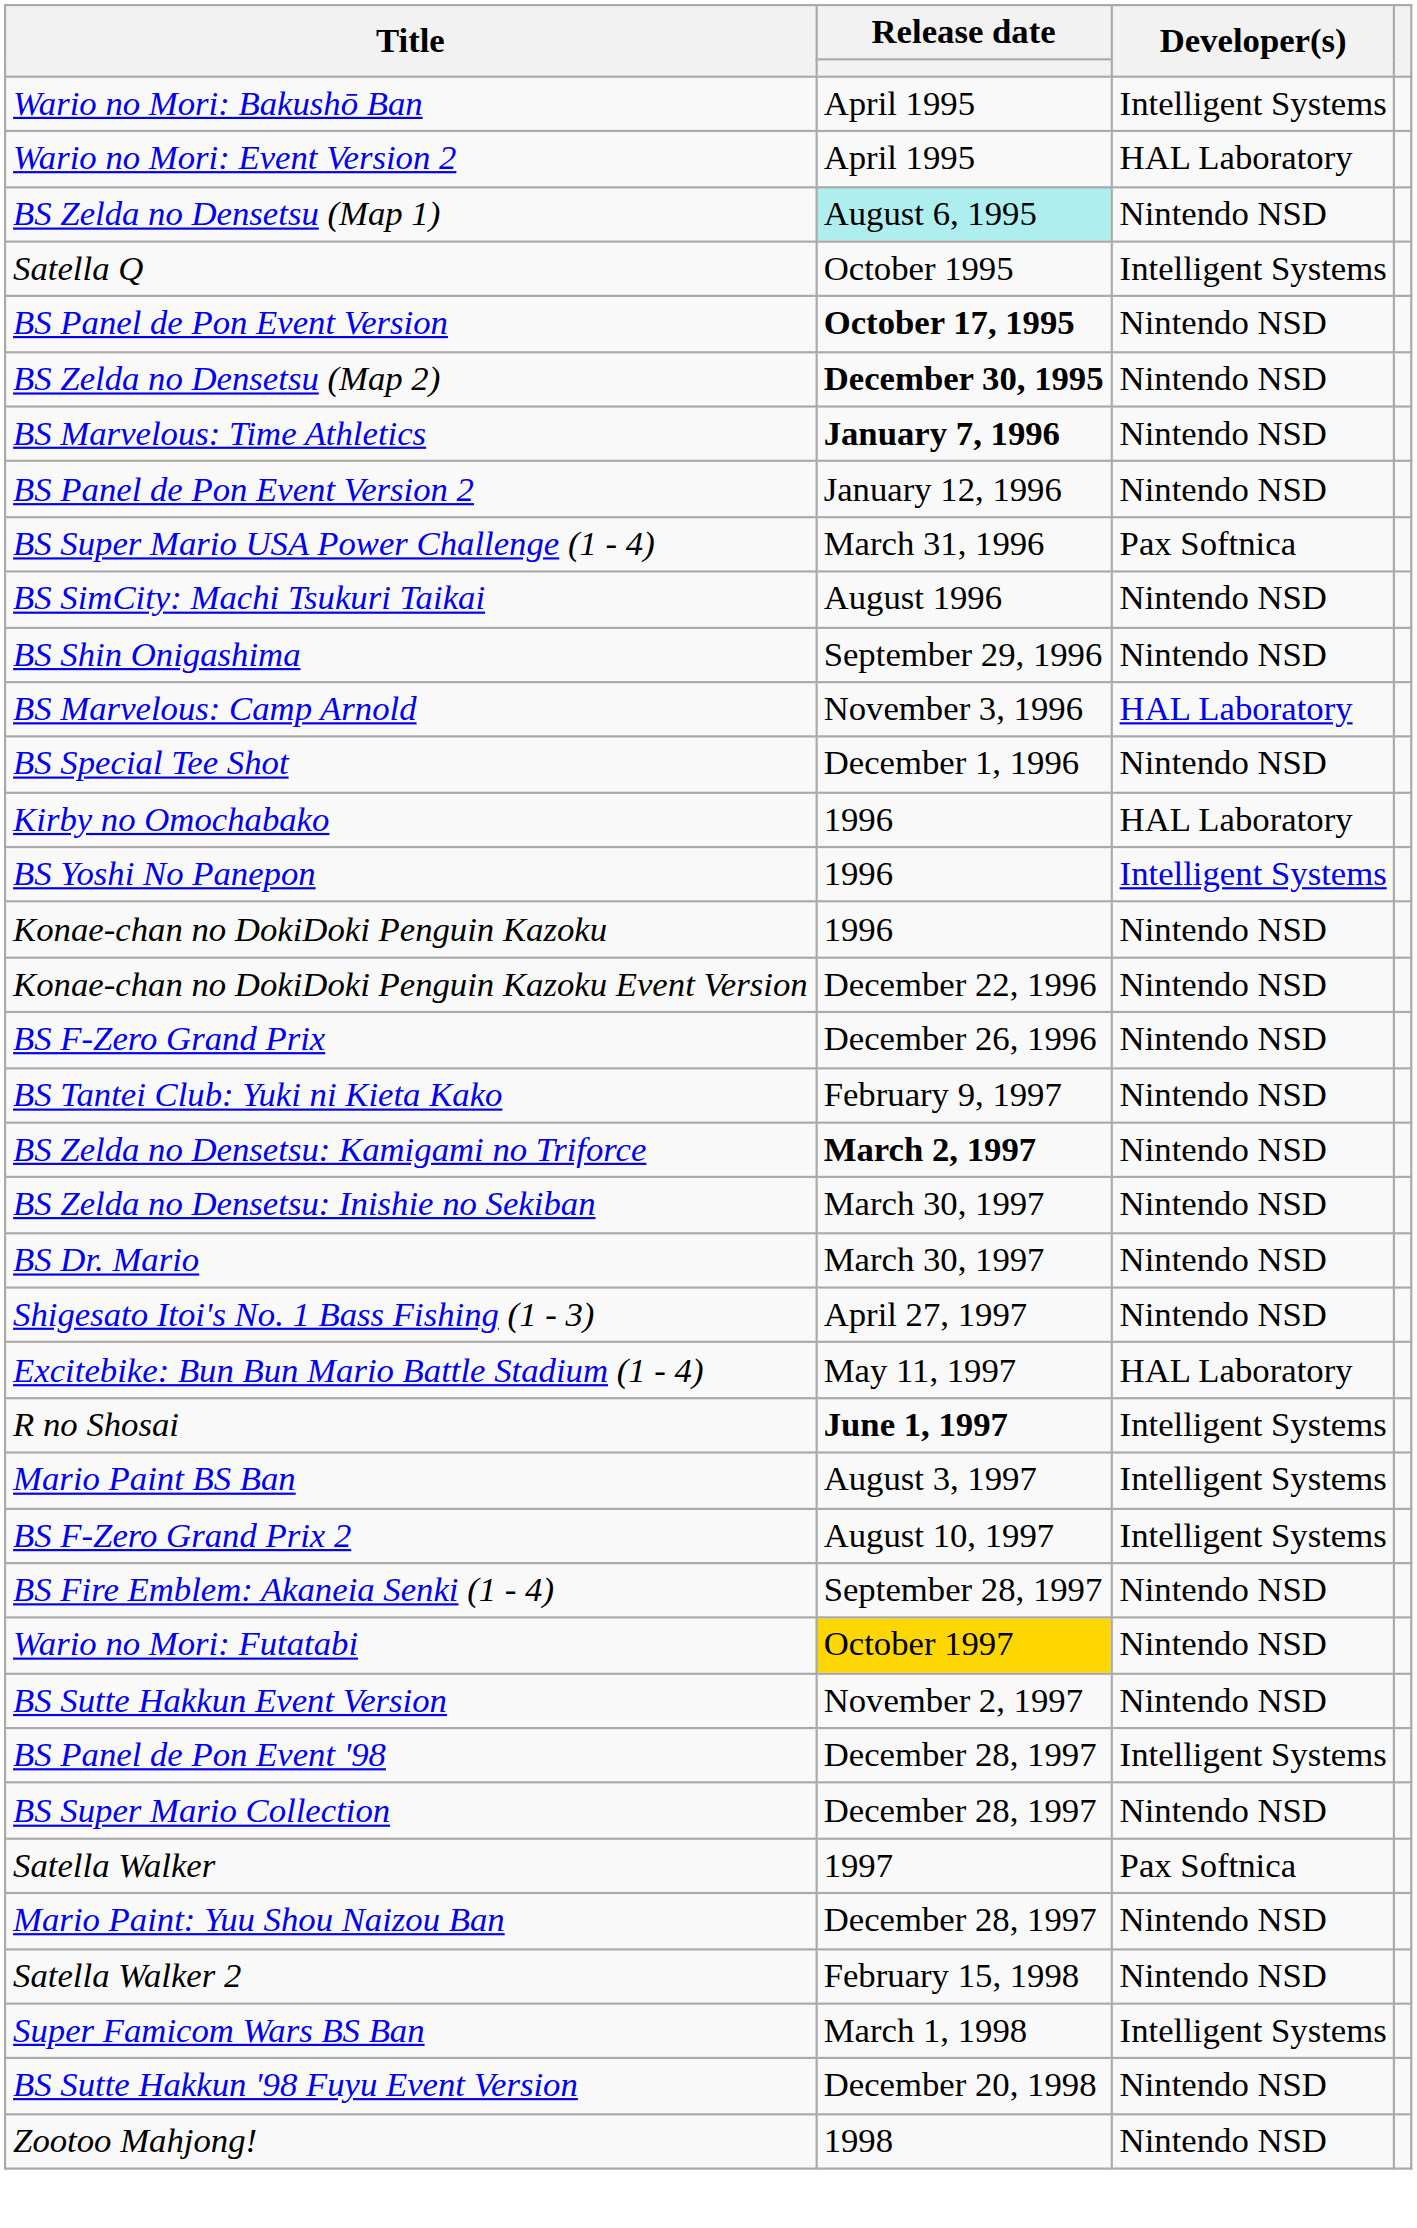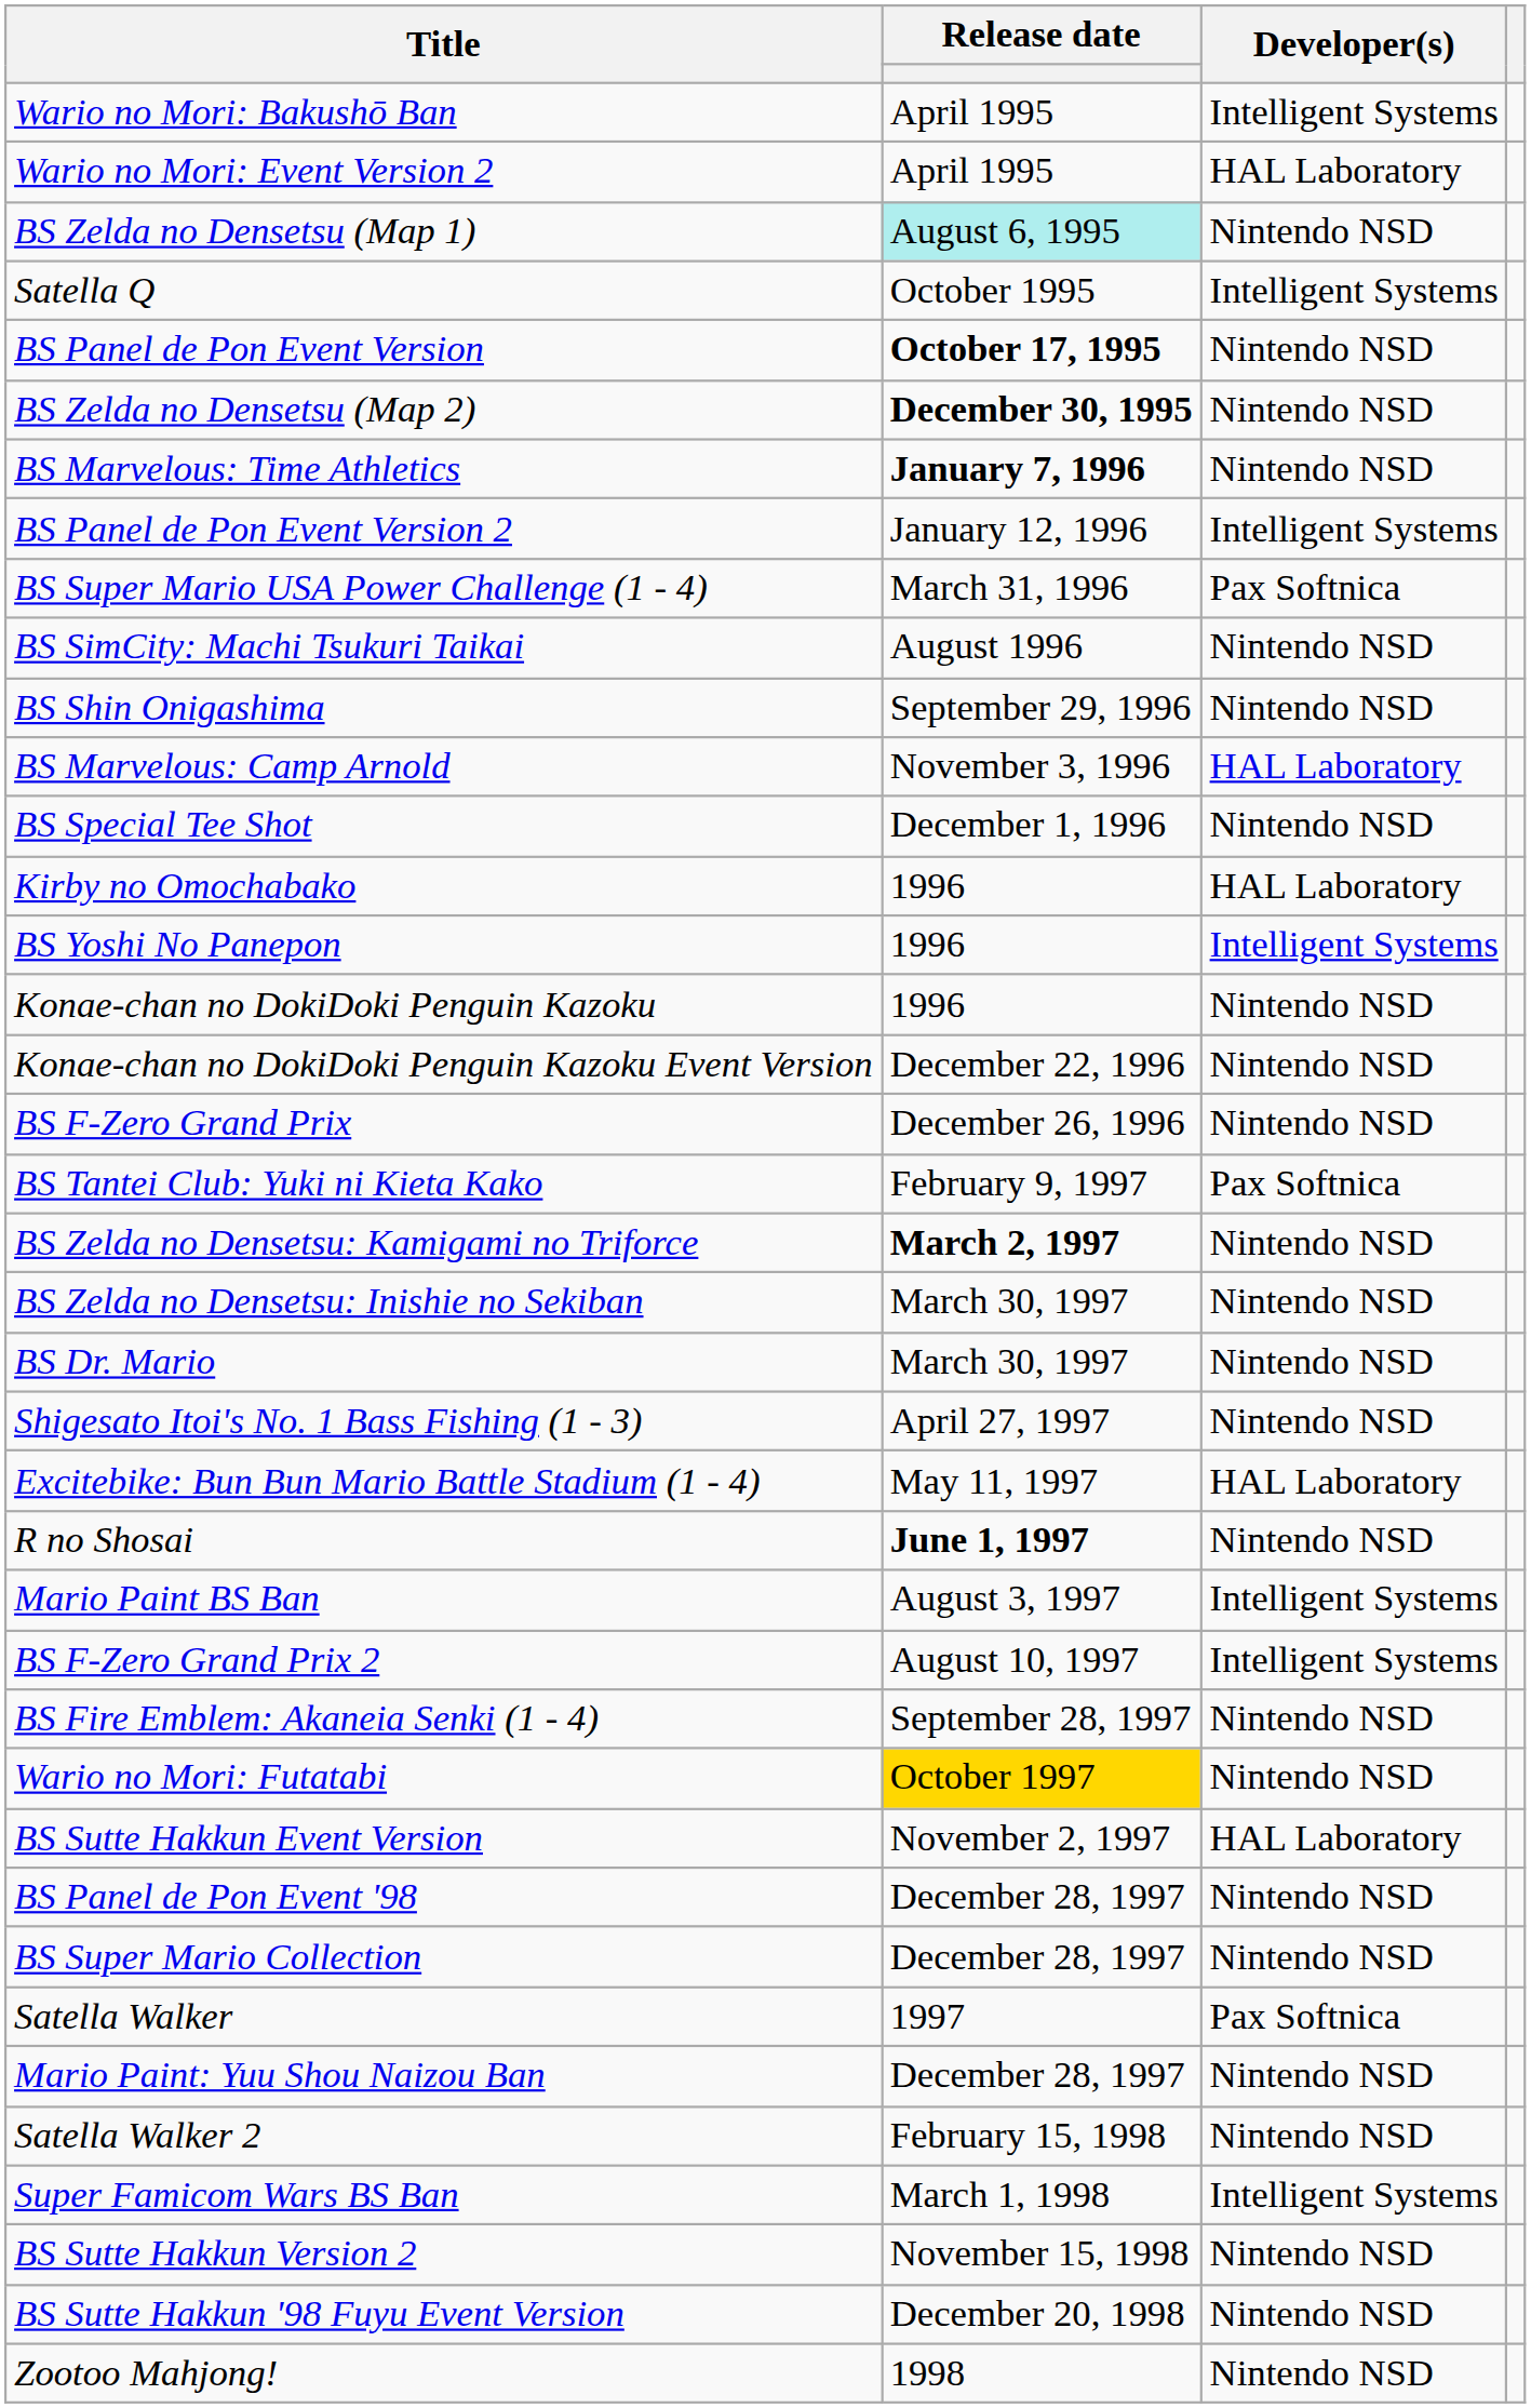 <table class="wikitable plainrowheaders sortable">
 <tr>
 <th rowspan="2">Title</th>
 <th>Release date</th>
 <th rowspan="2">Developer(s)</th>
 <th rowspan="2"></th>
 </tr>
 <tr>
 <th data-sort-type="date"></th>
 </tr>
 <tr>
 <td><em><a href='#'>Wario no Mori: Bakushō Ban</a></em></td>
 <td>April 1995</td>
 <td>Intelligent Systems</td>
 <td></td>
 </tr>
 <tr>
 <td><em><a href='#'>Wario no Mori: Event Version 2</a></em></td>
 <td>April 1995</td>
 <td>HAL Laboratory</td>
 <td></td>
 </tr>
 <tr>
 <td><em><a href='#'>BS Zelda no Densetsu</a> (Map 1)</em></td>
 <td style="background: paleturquoise;">August 6, 1995</td>
 <td>Nintendo NSD</td>
 <td></td>
 </tr>
 <tr>
 <td><em>Satella Q</em></td>
 <td>October 1995</td>
 <td>Intelligent Systems</td>
 <td></td>
 </tr>
 <tr>
 <td><em><a href='#'>BS Panel de Pon Event Version</a></em></td>
 <td><strong>October 17, 1995</strong></td>
 <td>Nintendo NSD</td>
 <td></td>
 </tr>
 <tr>
 <td><em><a href='#'>BS Zelda no Densetsu</a> (Map 2)</em></td>
 <td><strong>December 30, 1995</strong></td>
 <td>Nintendo NSD</td>
 <td></td>
 </tr>
 <tr>
 <td><em><a href='#'>BS Marvelous: Time Athletics</a></em></td>
 <td><strong>January 7, 1996</strong></td>
 <td>Nintendo NSD</td>
 <td></td>
 </tr>
 <tr>
 <td><em><a href='#'>BS Panel de Pon Event Version 2</a></em></td>
 <td>January 12, 1996</td>
-<td>Nintendo NSD</td>
+<td>Intelligent Systems</td>
 <td></td>
 </tr>
 <tr>
 <td><em><a href='#'>BS Super Mario USA Power Challenge</a> (1 - 4)</em></td>
 <td>March 31, 1996</td>
 <td>Pax Softnica</td>
 <td></td>
 </tr>
 <tr>
 <td><em><a href='#'>BS SimCity: Machi Tsukuri Taikai</a></em></td>
 <td>August 1996</td>
 <td>Nintendo NSD</td>
 <td></td>
 </tr>
 <tr>
 <td><em><a href='#'>BS Shin Onigashima</a></em></td>
 <td>September 29, 1996</td>
 <td>Nintendo NSD</td>
 <td></td>
 </tr>
 <tr>
 <td><em><a href='#'>BS Marvelous: Camp Arnold</a></em></td>
 <td>November 3, 1996</td>
 <td><a href='#'>HAL Laboratory</a></td>
 <td></td>
 </tr>
 <tr>
 <td><em><a href='#'>BS Special Tee Shot</a></em></td>
 <td>December 1, 1996</td>
 <td>Nintendo NSD</td>
 <td></td>
 </tr>
 <tr>
 <td><em><a href='#'>Kirby no Omochabako</a></em></td>
 <td>1996</td>
 <td>HAL Laboratory</td>
 <td></td>
 </tr>
 <tr>
 <td><em><a href='#'>BS Yoshi No Panepon</a></em></td>
 <td>1996</td>
 <td><a href='#'>Intelligent Systems</a></td>
 <td></td>
 </tr>
 <tr>
 <td><em>Konae-chan no DokiDoki Penguin Kazoku</em></td>
 <td>1996</td>
 <td>Nintendo NSD</td>
 <td></td>
 </tr>
 <tr>
 <td><em>Konae-chan no DokiDoki Penguin Kazoku Event Version</em></td>
 <td>December 22, 1996</td>
 <td>Nintendo NSD</td>
 <td></td>
 </tr>
 <tr>
 <td><em><a href='#'>BS F-Zero Grand Prix</a></em></td>
 <td>December 26, 1996</td>
 <td>Nintendo NSD</td>
 <td></td>
 </tr>
 <tr>
 <td><em><a href='#'>BS Tantei Club: Yuki ni Kieta Kako</a></em></td>
 <td>February 9, 1997</td>
-<td>Nintendo NSD</td>
+<td>Pax Softnica</td>
 <td></td>
 </tr>
 <tr>
 <td><em><a href='#'>BS Zelda no Densetsu: Kamigami no Triforce</a></em></td>
 <td><strong>March 2, 1997</strong></td>
 <td>Nintendo NSD</td>
 <td></td>
 </tr>
 <tr>
 <td><em><a href='#'>BS Zelda no Densetsu: Inishie no Sekiban</a></em></td>
 <td>March 30, 1997</td>
 <td>Nintendo NSD</td>
 <td></td>
 </tr>
 <tr>
 <td><em><a href='#'>BS Dr. Mario</a></em></td>
 <td>March 30, 1997</td>
 <td>Nintendo NSD</td>
 <td></td>
 </tr>
 <tr>
 <td><em><a href='#'>Shigesato Itoi's No. 1 Bass Fishing</a></em> <em>(1 - 3)</em></td>
 <td>April 27, 1997</td>
 <td>Nintendo NSD</td>
 <td></td>
 </tr>
 <tr>
 <td><em><a href='#'>Excitebike: Bun Bun Mario Battle Stadium</a> (1 - 4)</em></td>
 <td>May 11, 1997</td>
 <td>HAL Laboratory</td>
 <td></td>
 </tr>
 <tr>
 <td><em>R no Shosai</em></td>
 <td><strong>June 1, 1997</strong></td>
-<td>Intelligent Systems</td>
+<td>Nintendo NSD</td>
 <td></td>
 </tr>
 <tr>
 <td><em><a href='#'>Mario Paint BS Ban</a></em></td>
 <td>August 3, 1997</td>
 <td>Intelligent Systems</td>
 <td></td>
 </tr>
 <tr>
 <td><em><a href='#'>BS F-Zero Grand Prix 2</a></em></td>
 <td>August 10, 1997</td>
 <td>Intelligent Systems</td>
 <td></td>
 </tr>
 <tr>
 <td><em><a href='#'>BS Fire Emblem: Akaneia Senki</a> (1 - 4)</em></td>
 <td>September 28, 1997</td>
 <td>Nintendo NSD</td>
 <td></td>
 </tr>
 <tr>
 <td><em><a href='#'>Wario no Mori: Futatabi</a></em></td>
 <td style="background: gold;">October 1997</td>
 <td>Nintendo NSD</td>
 <td></td>
 </tr>
 <tr>
 <td><em><a href='#'>BS Sutte Hakkun Event Version</a></em></td>
 <td>November 2, 1997</td>
-<td>Nintendo NSD</td>
+<td>HAL Laboratory</td>
 <td></td>
 </tr>
 <tr>
 <td><em><a href='#'>BS Panel de Pon Event '98</a></em></td>
 <td>December 28, 1997</td>
-<td>Intelligent Systems</td>
+<td>Nintendo NSD</td>
 <td></td>
 </tr>
 <tr>
 <td><em><a href='#'>BS Super Mario Collection</a></em></td>
 <td>December 28, 1997</td>
 <td>Nintendo NSD</td>
 <td></td>
 </tr>
 <tr>
 <td><em>Satella Walker</em></td>
 <td>1997</td>
 <td>Pax Softnica</td>
 <td></td>
 </tr>
 <tr>
 <td><em><a href='#'>Mario Paint: Yuu Shou Naizou Ban</a></em></td>
 <td>December 28, 1997</td>
 <td>Nintendo NSD</td>
 <td></td>
 </tr>
 <tr>
 <td><em>Satella Walker 2</em></td>
 <td>February 15, 1998</td>
 <td>Nintendo NSD</td>
 <td></td>
 </tr>
 <tr>
 <td><em><a href='#'>Super Famicom Wars BS Ban</a></em></td>
 <td>March 1, 1998</td>
 <td>Intelligent Systems</td>
 <td></td>
 </tr>
 <tr>
+<td><em><a href='#'>BS Sutte Hakkun Version 2</a></em></td>
+<td>November 15, 1998</td>
+<td>Nintendo NSD</td>
+<td></td>
+</tr>
+<tr>
 <td><em><a href='#'>BS Sutte Hakkun '98 Fuyu Event Version</a></em></td>
 <td>December 20, 1998</td>
 <td>Nintendo NSD</td>
 <td></td>
 </tr>
 <tr>
 <td><em>Zootoo Mahjong!</em></td>
 <td>1998</td>
 <td>Nintendo NSD</td>
 <td></td>
 </tr>
 </table>
